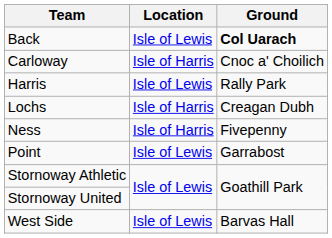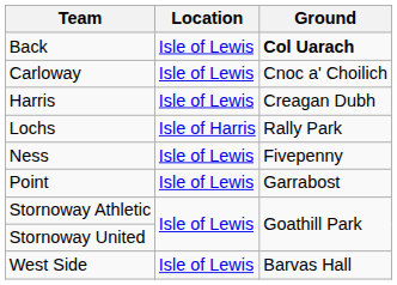 <table class="wikitable sortable">
 <tr>
 <th>Team</th>
 <th>Location</th>
 <th>Ground</th>
 </tr>
 <tr>
 <td>Back</td>
 <td><a href='#'>Isle of Lewis</a> </td>
 <td><strong>Col Uarach</strong></td>
 </tr>
 <tr>
 <td>Carloway</td>
-<td><a href='#'>Isle of Harris</a> </td>
+<td><a href='#'>Isle of Lewis</a> </td>
 <td>Cnoc a' Choilich</td>
 </tr>
 <tr>
 <td>Harris</td>
 <td><a href='#'>Isle of Lewis</a> </td>
-<td>Rally Park</td>
+<td>Creagan Dubh</td>
 </tr>
 <tr>
 <td>Lochs</td>
 <td><a href='#'>Isle of Harris</a> </td>
-<td>Creagan Dubh</td>
+<td>Rally Park</td>
 </tr>
 <tr>
 <td>Ness</td>
-<td><a href='#'>Isle of Harris</a> </td>
+<td><a href='#'>Isle of Lewis</a> </td>
 <td>Fivepenny</td>
 </tr>
 <tr>
 <td>Point</td>
 <td><a href='#'>Isle of Lewis</a> </td>
 <td>Garrabost</td>
 </tr>
 <tr>
 <td>Stornoway Athletic</td>
 <td rowspan="2"><a href='#'>Isle of Lewis</a> </td>
 <td rowspan="2">Goathill Park</td>
 </tr>
 <tr>
 <td>Stornoway United</td>
 </tr>
 <tr>
 <td>West Side</td>
 <td><a href='#'>Isle of Lewis</a> </td>
 <td>Barvas Hall</td>
 </tr>
 </table>
